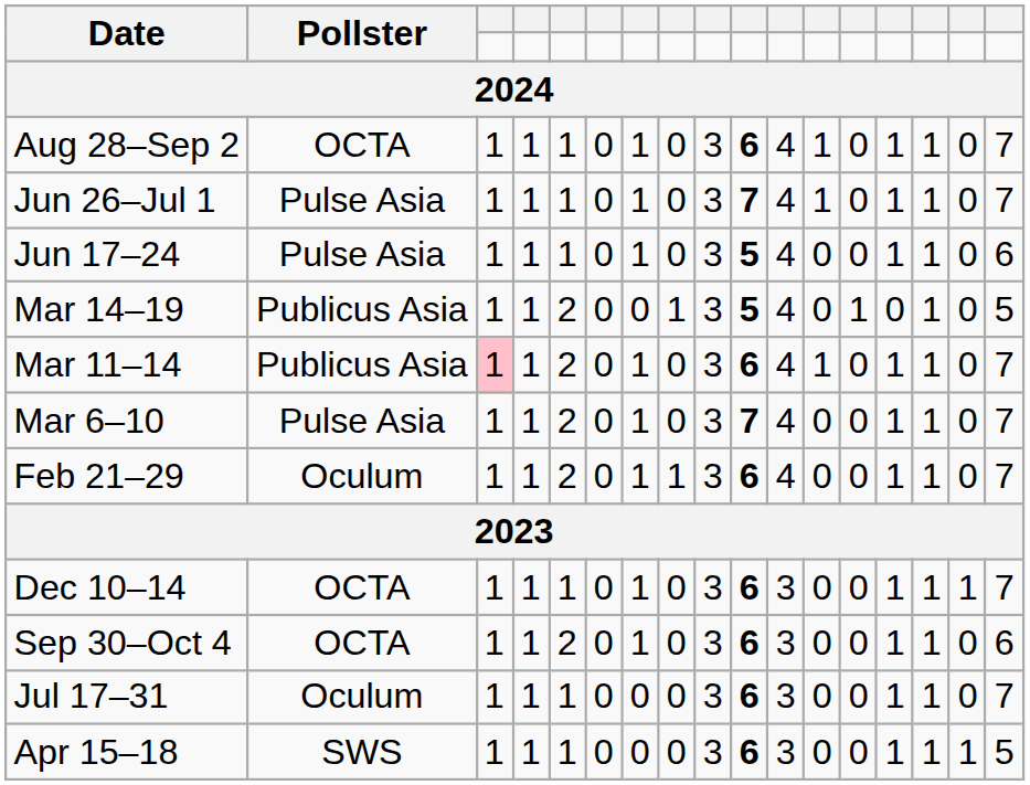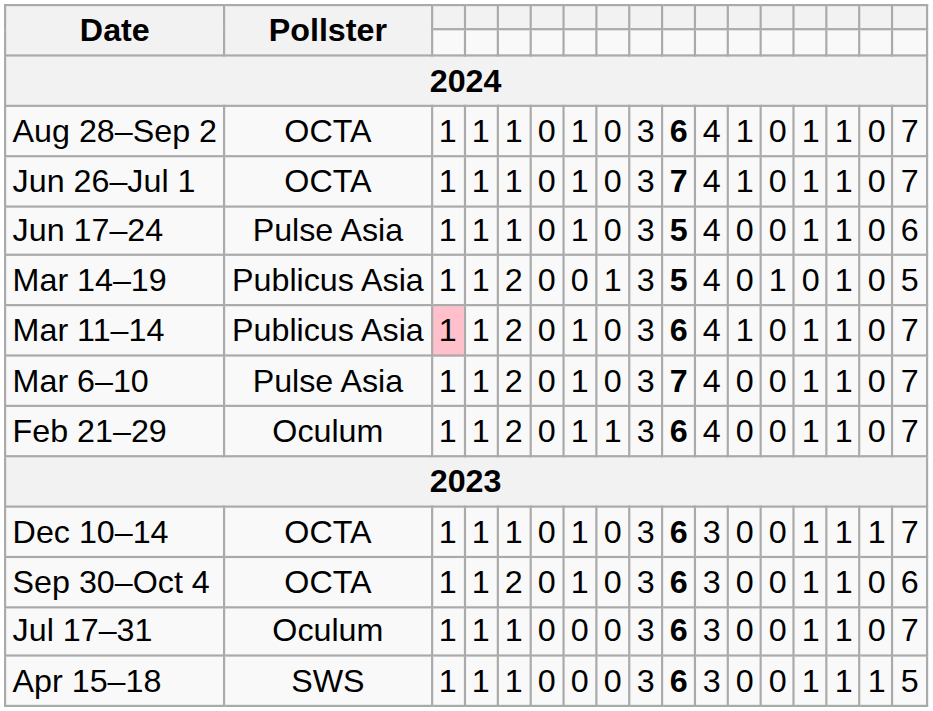 <table class="wikitable" style="font-size:92%; text-align:center;">
 <tr>
 <th rowspan="2">Date</th>
 <th rowspan="2">Pollster</th>
 <th></th>
 <th></th>
 <th></th>
 <th></th>
 <th></th>
 <th></th>
 <th></th>
 <th></th>
 <th></th>
 <th></th>
 <th></th>
 <th></th>
 <th></th>
 <th></th>
 <th></th>
 </tr>
 <tr>
 <td></td>
 <td></td>
 <td></td>
 <td></td>
 <td></td>
 <td></td>
 <td></td>
 <td></td>
 <td></td>
 <td></td>
 <td></td>
 <td></td>
 <td></td>
 <td></td>
 <td></td>
 </tr>
 <tr>
 <th colspan="18">2024</th>
 </tr>
 <tr>
 <td align=left>Aug 28–Sep 2</td>
 <td>OCTA</td>
 <td>1</td>
 <td>1</td>
 <td>1</td>
 <td>0</td>
 <td>1</td>
 <td>0</td>
 <td>3</td>
 <td><strong>6</strong></td>
 <td>4</td>
 <td>1</td>
 <td>0</td>
 <td>1</td>
 <td>1</td>
 <td>0</td>
 <td>7</td>
 </tr>
 <tr>
 <td align=left>Jun 26–Jul 1</td>
-<td>Pulse Asia</td>
+<td>OCTA</td>
 <td>1</td>
 <td>1</td>
 <td>1</td>
 <td>0</td>
 <td>1</td>
 <td>0</td>
 <td>3</td>
 <td><strong>7</strong></td>
 <td>4</td>
 <td>1</td>
 <td>0</td>
 <td>1</td>
 <td>1</td>
 <td>0</td>
 <td>7</td>
 </tr>
 <tr>
 <td align=left>Jun 17–24</td>
 <td>Pulse Asia</td>
 <td>1</td>
 <td>1</td>
 <td>1</td>
 <td>0</td>
 <td>1</td>
 <td>0</td>
 <td>3</td>
 <td><strong>5</strong></td>
 <td>4</td>
 <td>0</td>
 <td>0</td>
 <td>1</td>
 <td>1</td>
 <td>0</td>
 <td>6</td>
 </tr>
 <tr>
 <td align=left>Mar 14–19</td>
 <td>Publicus Asia</td>
 <td>1</td>
 <td>1</td>
 <td>2</td>
 <td>0</td>
 <td>0</td>
 <td>1</td>
 <td>3</td>
 <td><strong>5</strong></td>
 <td>4</td>
 <td>0</td>
 <td>1</td>
 <td>0</td>
 <td>1</td>
 <td>0</td>
 <td>5</td>
 </tr>
 <tr>
 <td align=left>Mar 11–14</td>
 <td>Publicus Asia</td>
 <td style="background: pink;">1</td>
 <td>1</td>
 <td>2</td>
 <td>0</td>
 <td>1</td>
 <td>0</td>
 <td>3</td>
 <td><strong>6</strong></td>
 <td>4</td>
 <td>1</td>
 <td>0</td>
 <td>1</td>
 <td>1</td>
 <td>0</td>
 <td>7</td>
 </tr>
 <tr>
 <td align=left>Mar 6–10</td>
 <td>Pulse Asia</td>
 <td>1</td>
 <td>1</td>
 <td>2</td>
 <td>0</td>
 <td>1</td>
 <td>0</td>
 <td>3</td>
 <td><strong>7</strong></td>
 <td>4</td>
 <td>0</td>
 <td>0</td>
 <td>1</td>
 <td>1</td>
 <td>0</td>
 <td>7</td>
 </tr>
 <tr>
 <td align=left>Feb 21–29</td>
 <td>Oculum</td>
 <td>1</td>
 <td>1</td>
 <td>2</td>
 <td>0</td>
 <td>1</td>
 <td>1</td>
 <td>3</td>
 <td><strong>6</strong></td>
 <td>4</td>
 <td>0</td>
 <td>0</td>
 <td>1</td>
 <td>1</td>
 <td>0</td>
 <td>7</td>
 </tr>
 <tr>
 <th colspan="18">2023</th>
 </tr>
 <tr>
 <td align=left>Dec 10–14</td>
 <td>OCTA</td>
 <td>1</td>
 <td>1</td>
 <td>1</td>
 <td>0</td>
 <td>1</td>
 <td>0</td>
 <td>3</td>
 <td><strong>6</strong></td>
 <td>3</td>
 <td>0</td>
 <td>0</td>
 <td>1</td>
 <td>1</td>
 <td>1</td>
 <td>7</td>
 </tr>
 <tr>
 <td align=left>Sep 30–Oct 4</td>
 <td>OCTA</td>
 <td>1</td>
 <td>1</td>
 <td>2</td>
 <td>0</td>
 <td>1</td>
 <td>0</td>
 <td>3</td>
 <td><strong>6</strong></td>
 <td>3</td>
 <td>0</td>
 <td>0</td>
 <td>1</td>
 <td>1</td>
 <td>0</td>
 <td>6</td>
 </tr>
 <tr>
 <td align=left>Jul 17–31</td>
 <td>Oculum</td>
 <td>1</td>
 <td>1</td>
 <td>1</td>
 <td>0</td>
 <td>0</td>
 <td>0</td>
 <td>3</td>
 <td><strong>6</strong></td>
 <td>3</td>
 <td>0</td>
 <td>0</td>
 <td>1</td>
 <td>1</td>
 <td>0</td>
 <td>7</td>
 </tr>
 <tr>
 <td align=left>Apr 15–18</td>
 <td>SWS</td>
 <td>1</td>
 <td>1</td>
 <td>1</td>
 <td>0</td>
 <td>0</td>
 <td>0</td>
 <td>3</td>
 <td><strong>6</strong></td>
 <td>3</td>
 <td>0</td>
 <td>0</td>
 <td>1</td>
 <td>1</td>
 <td>1</td>
 <td>5</td>
 </tr>
 </table>
